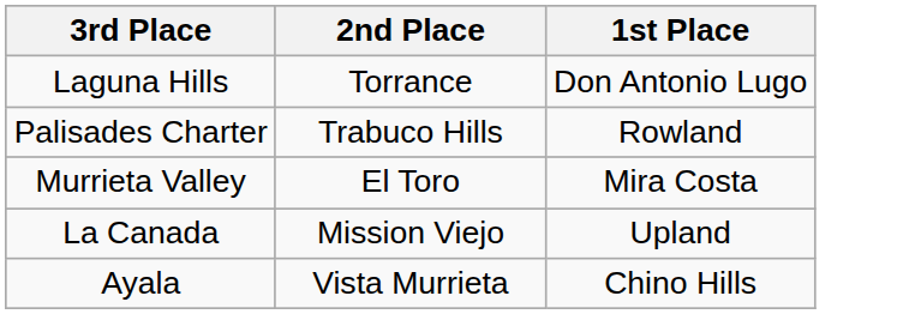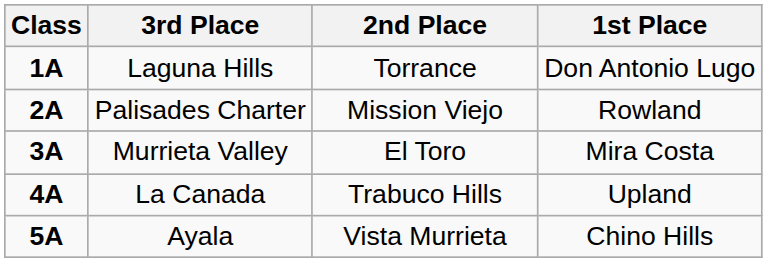 <table class="wikitable" style="text-align: center;">
 <tr>
+<th>Class</th>
 <th style="min-width: 8em;">3rd Place</th>
 <th style="min-width: 8em;">2nd Place</th>
 <th style="min-width: 8em;">1st Place</th>
 </tr>
 <tr>
+<td><strong>1A</strong></td>
 <td>Laguna Hills</td>
 <td>Torrance</td>
 <td>Don Antonio Lugo</td>
 </tr>
 <tr>
+<td><strong>2A</strong></td>
 <td>Palisades Charter</td>
-<td>Trabuco Hills</td>
+<td>Mission Viejo</td>
 <td>Rowland</td>
 </tr>
 <tr>
+<td><strong>3A</strong></td>
 <td>Murrieta Valley</td>
 <td>El Toro</td>
 <td>Mira Costa</td>
 </tr>
 <tr>
+<td><strong>4A</strong></td>
 <td>La Canada</td>
-<td>Mission Viejo</td>
+<td>Trabuco Hills</td>
 <td>Upland</td>
 </tr>
 <tr>
+<td><strong>5A</strong></td>
 <td>Ayala</td>
 <td>Vista Murrieta</td>
 <td>Chino Hills</td>
 </tr>
 </table>
